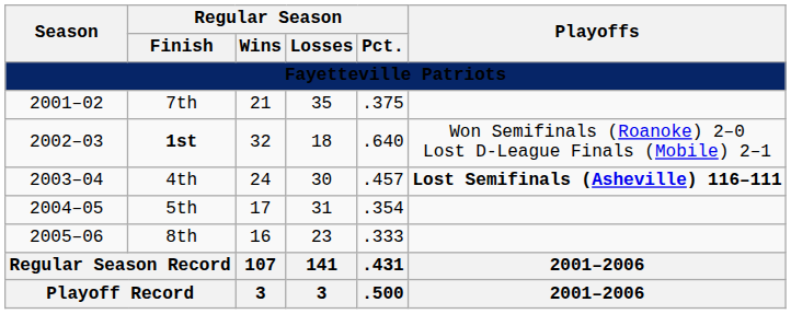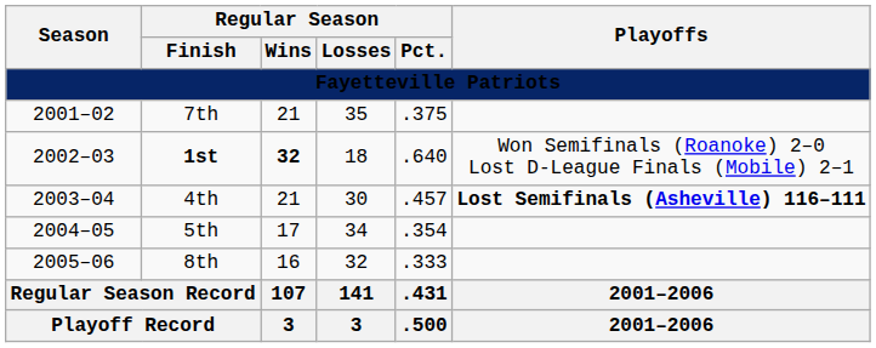 <table class="wikitable" style="font-size:95%">
 <tr>
 <th rowspan=2>Season</th>
 <th colspan=4>Regular Season</th>
 <th rowspan=2>Playoffs</th>
 </tr>
 <tr>
 <th>Finish</th>
 <th>Wins</th>
 <th>Losses</th>
 <th>Pct.</th>
 </tr>
 <tr>
 <td colspan=8 align="center" bgcolor="#062567"><span><strong>Fayetteville Patriots</strong></span></td>
 </tr>
 <tr align="center">
 <td>2001–02</td>
 <td>7th</td>
 <td>21</td>
 <td>35</td>
 <td>.375</td>
 <td></td>
 </tr>
 <tr align="center">
 <td>2002–03</td>
 <td><strong>1st</strong></td>
-<td>32</td>
+<td><strong>32</strong></td>
 <td>18</td>
 <td>.640</td>
 <td>Won Semifinals (<a href='#'>Roanoke</a>) 2–0<br> Lost D-League Finals (<a href='#'>Mobile</a>) 2–1</td>
 </tr>
 <tr align="center">
 <td>2003–04</td>
 <td>4th</td>
-<td>24</td>
+<td>21</td>
 <td>30</td>
 <td>.457</td>
 <td><strong>Lost Semifinals (<a href='#'>Asheville</a>) 116–111</strong></td>
 </tr>
 <tr align="center">
 <td>2004–05</td>
 <td>5th</td>
 <td>17</td>
-<td>31</td>
+<td>34</td>
 <td>.354</td>
 <td></td>
 </tr>
 <tr align="center">
 <td>2005–06</td>
 <td>8th</td>
 <td>16</td>
-<td>23</td>
+<td>32</td>
 <td>.333</td>
 <td></td>
 </tr>
 <tr align="center">
 <th colspan=2>Regular Season Record</th>
 <th>107</th>
 <th>141</th>
 <th>.431</th>
 <th>2001–2006</th>
 </tr>
 <tr align="center">
 <th colspan=2>Playoff Record</th>
 <th>3</th>
 <th>3</th>
 <th>.500</th>
 <th>2001–2006</th>
 </tr>
 </table>
